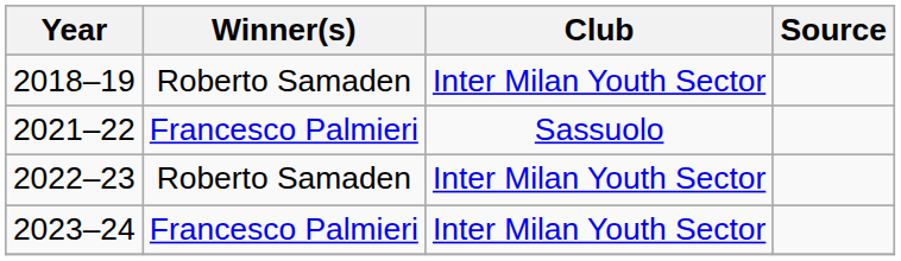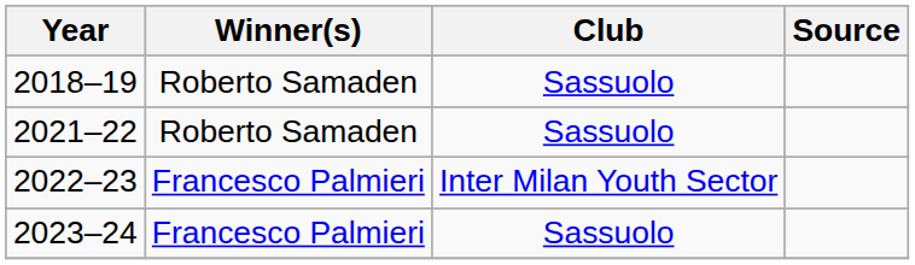 <table class="wikitable" style="text-align:center">
 <tr>
 <th>Year</th>
 <th>Winner(s)</th>
 <th>Club</th>
 <th>Source</th>
 </tr>
 <tr>
 <td>2018–19</td>
 <td>Roberto Samaden</td>
-<td><a href='#'>Inter Milan Youth Sector</a></td>
+<td><a href='#'>Sassuolo</a></td>
 <td></td>
 </tr>
 <tr>
 <td>2021–22</td>
-<td><a href='#'>Francesco Palmieri</a></td>
+<td>Roberto Samaden</td>
 <td><a href='#'>Sassuolo</a></td>
 <td></td>
 </tr>
 <tr>
 <td>2022–23</td>
-<td>Roberto Samaden</td>
+<td><a href='#'>Francesco Palmieri</a></td>
 <td><a href='#'>Inter Milan Youth Sector</a></td>
 <td></td>
 </tr>
 <tr>
 <td>2023–24</td>
 <td><a href='#'>Francesco Palmieri</a></td>
-<td><a href='#'>Inter Milan Youth Sector</a></td>
+<td><a href='#'>Sassuolo</a></td>
 <td></td>
 </tr>
 <tr>
 </tr>
 </table>
